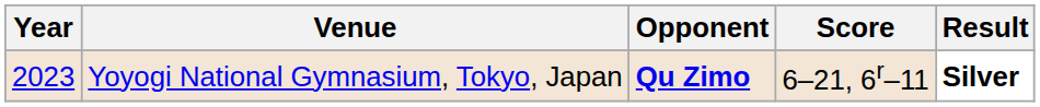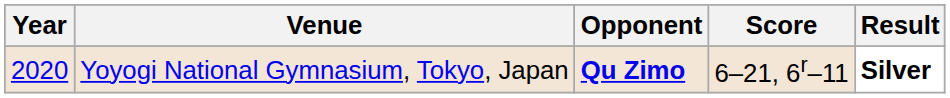 <table class="sortable wikitable" style="font-size: 90%;">
 <tr>
 <th>Year</th>
 <th>Venue</th>
 <th>Opponent</th>
 <th>Score</th>
 <th>Result</th>
 </tr>
 <tr style="background:#F3E6D7">
-<td align="center"><a href='#'>2023</a></td>
+<td align="center"><a href='#'>2020</a></td>
 <td align="left"><a href='#'>Yoyogi National Gymnasium</a>, <a href='#'>Tokyo</a>, Japan</td>
 <td align="left"><strong> <a href='#'>Qu Zimo</a></strong></td>
 <td align="left">6–21, 6<sup>r</sup>–11</td>
 <td style="text-align:left; background:white"> <strong>Silver</strong></td>
 </tr>
 </table>
